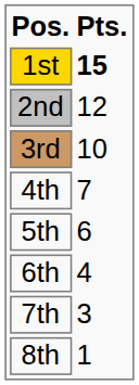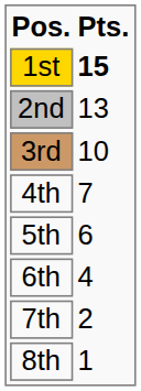 <table style="float:right; background:#f9f9f9; border:1px solid gray;">
 <tr>
 <th style="width:25px;">Pos.</th>
 <th style="width:25px;">Pts.</th>
 </tr>
 <tr>
 <td style="text-align:center; background:gold; border:1px solid gray;">1st</td>
 <td><strong>15</strong></td>
 </tr>
 <tr>
 <td style="text-align:center; background:silver; border:1px solid gray;">2nd</td>
-<td>12</td>
+<td>13</td>
 </tr>
 <tr>
 <td style="text-align:center; background:#c96; border:1px solid gray;">3rd</td>
 <td>10</td>
 </tr>
 <tr>
 <td style="text-align:center; border:1px solid gray;">4th</td>
 <td>7</td>
 </tr>
 <tr>
 <td style="text-align:center; border:1px solid gray;">5th</td>
 <td>6</td>
 </tr>
 <tr>
 <td style="text-align:center; border:1px solid gray;">6th</td>
 <td>4</td>
 </tr>
 <tr>
 <td style="text-align:center; border:1px solid gray;">7th</td>
-<td>3</td>
+<td>2</td>
 </tr>
 <tr>
 <td style="text-align:center; border:1px solid gray;">8th</td>
 <td>1</td>
 </tr>
 </table>
